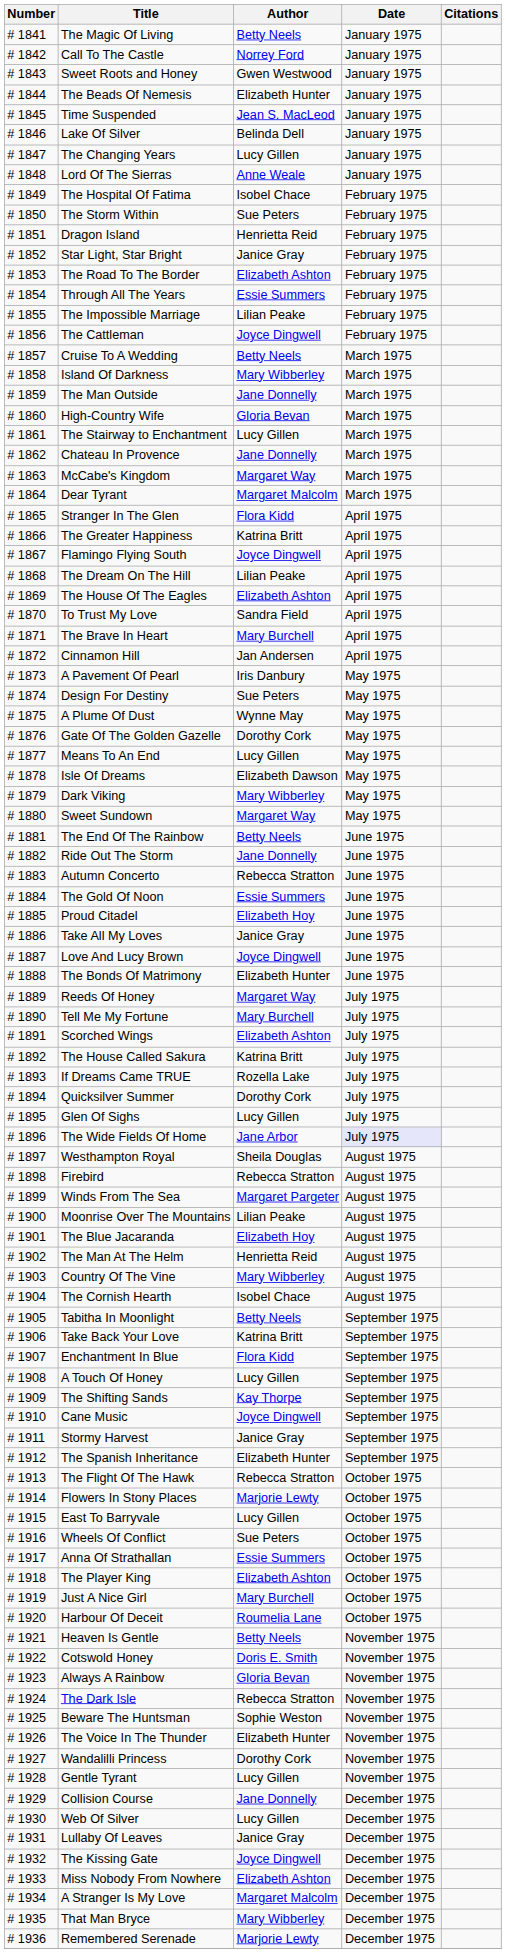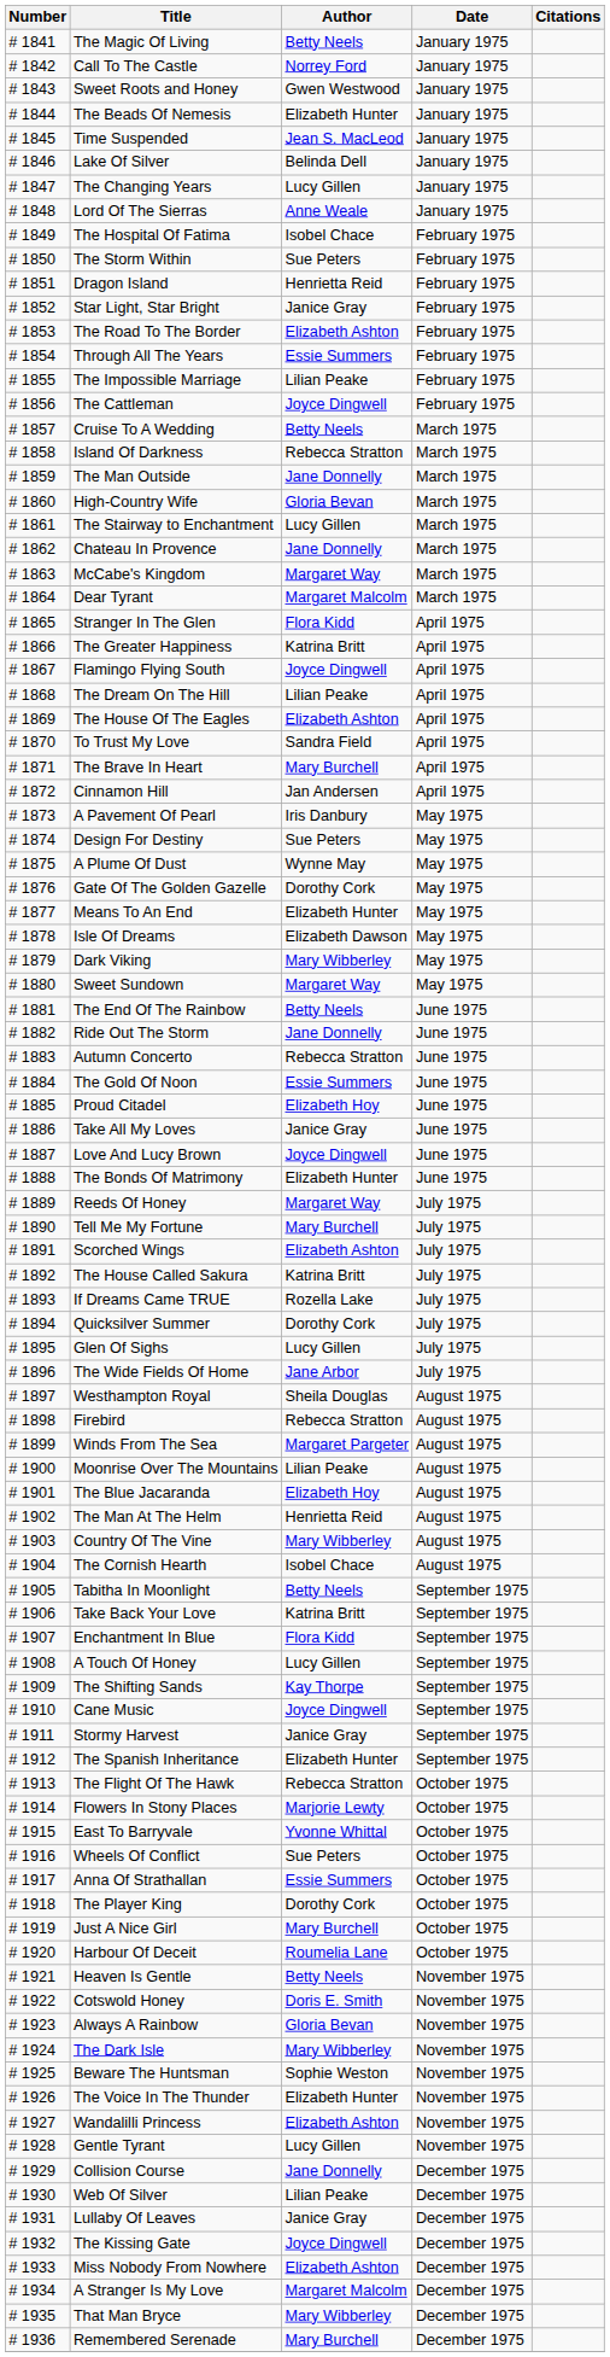 <table class="wikitable">
 <tr>
 <th>Number</th>
 <th>Title</th>
 <th>Author</th>
 <th>Date</th>
 <th>Citations</th>
 </tr>
 <tr>
 <td># 1841</td>
 <td>The Magic Of Living</td>
 <td><a href='#'>Betty Neels</a></td>
 <td>January 1975</td>
 <td></td>
 </tr>
 <tr>
 <td># 1842</td>
 <td>Call To The Castle</td>
 <td><a href='#'>Norrey Ford</a></td>
 <td>January 1975</td>
 <td></td>
 </tr>
 <tr>
 <td># 1843</td>
 <td>Sweet Roots and Honey</td>
 <td>Gwen Westwood</td>
 <td>January 1975</td>
 <td></td>
 </tr>
 <tr>
 <td># 1844</td>
 <td>The Beads Of Nemesis</td>
 <td>Elizabeth Hunter</td>
 <td>January 1975</td>
 <td></td>
 </tr>
 <tr>
 <td># 1845</td>
 <td>Time Suspended</td>
 <td><a href='#'>Jean S. MacLeod</a></td>
 <td>January 1975</td>
 <td></td>
 </tr>
 <tr>
 <td># 1846</td>
 <td>Lake Of Silver</td>
 <td>Belinda Dell</td>
 <td>January 1975</td>
 <td></td>
 </tr>
 <tr>
 <td># 1847</td>
 <td>The Changing Years</td>
 <td>Lucy Gillen</td>
 <td>January 1975</td>
 <td></td>
 </tr>
 <tr>
 <td># 1848</td>
 <td>Lord Of The Sierras</td>
 <td><a href='#'>Anne Weale</a></td>
 <td>January 1975</td>
 <td></td>
 </tr>
 <tr>
 <td># 1849</td>
 <td>The Hospital Of Fatima</td>
 <td>Isobel Chace</td>
 <td>February 1975</td>
 <td></td>
 </tr>
 <tr>
 <td># 1850</td>
 <td>The Storm Within</td>
 <td>Sue Peters</td>
 <td>February 1975</td>
 <td></td>
 </tr>
 <tr>
 <td># 1851</td>
 <td>Dragon Island</td>
 <td>Henrietta Reid</td>
 <td>February 1975</td>
 <td></td>
 </tr>
 <tr>
 <td># 1852</td>
 <td>Star Light, Star Bright</td>
 <td>Janice Gray</td>
 <td>February 1975</td>
 <td></td>
 </tr>
 <tr>
 <td># 1853</td>
 <td>The Road To The Border</td>
 <td><a href='#'>Elizabeth Ashton</a></td>
 <td>February 1975</td>
 <td></td>
 </tr>
 <tr>
 <td># 1854</td>
 <td>Through All The Years</td>
 <td><a href='#'>Essie Summers</a></td>
 <td>February 1975</td>
 <td></td>
 </tr>
 <tr>
 <td># 1855</td>
 <td>The Impossible Marriage</td>
 <td>Lilian Peake</td>
 <td>February 1975</td>
 <td></td>
 </tr>
 <tr>
 <td># 1856</td>
 <td>The Cattleman</td>
 <td><a href='#'>Joyce Dingwell</a></td>
 <td>February 1975</td>
 <td></td>
 </tr>
 <tr>
 <td># 1857</td>
 <td>Cruise To A Wedding</td>
 <td><a href='#'>Betty Neels</a></td>
 <td>March 1975</td>
 <td></td>
 </tr>
 <tr>
 <td># 1858</td>
 <td>Island Of Darkness</td>
-<td><a href='#'>Mary Wibberley</a></td>
+<td>Rebecca Stratton</td>
 <td>March 1975</td>
 <td></td>
 </tr>
 <tr>
 <td># 1859</td>
 <td>The Man Outside</td>
 <td><a href='#'>Jane Donnelly</a></td>
 <td>March 1975</td>
 <td></td>
 </tr>
 <tr>
 <td># 1860</td>
 <td>High-Country Wife</td>
 <td><a href='#'>Gloria Bevan</a></td>
 <td>March 1975</td>
 <td></td>
 </tr>
 <tr>
 <td># 1861</td>
 <td>The Stairway to Enchantment</td>
 <td>Lucy Gillen</td>
 <td>March 1975</td>
 <td></td>
 </tr>
 <tr>
 <td># 1862</td>
 <td>Chateau In Provence</td>
 <td><a href='#'>Jane Donnelly</a></td>
 <td>March 1975</td>
 <td></td>
 </tr>
 <tr>
 <td># 1863</td>
 <td>McCabe's Kingdom</td>
 <td><a href='#'>Margaret Way</a></td>
 <td>March 1975</td>
 <td></td>
 </tr>
 <tr>
 <td># 1864</td>
 <td>Dear Tyrant</td>
 <td><a href='#'>Margaret Malcolm</a></td>
 <td>March 1975</td>
 <td></td>
 </tr>
 <tr>
 <td># 1865</td>
 <td>Stranger In The Glen</td>
 <td><a href='#'>Flora Kidd</a></td>
 <td>April 1975</td>
 <td></td>
 </tr>
 <tr>
 <td># 1866</td>
 <td>The Greater Happiness</td>
 <td>Katrina Britt</td>
 <td>April 1975</td>
 <td></td>
 </tr>
 <tr>
 <td># 1867</td>
 <td>Flamingo Flying South</td>
 <td><a href='#'>Joyce Dingwell</a></td>
 <td>April 1975</td>
 <td></td>
 </tr>
 <tr>
 <td># 1868</td>
 <td>The Dream On The Hill</td>
 <td>Lilian Peake</td>
 <td>April 1975</td>
 <td></td>
 </tr>
 <tr>
 <td># 1869</td>
 <td>The House Of The Eagles</td>
 <td><a href='#'>Elizabeth Ashton</a></td>
 <td>April 1975</td>
 <td></td>
 </tr>
 <tr>
 <td># 1870</td>
 <td>To Trust My Love</td>
 <td>Sandra Field</td>
 <td>April 1975</td>
 <td></td>
 </tr>
 <tr>
 <td># 1871</td>
 <td>The Brave In Heart</td>
 <td><a href='#'>Mary Burchell</a></td>
 <td>April 1975</td>
 <td></td>
 </tr>
 <tr>
 <td># 1872</td>
 <td>Cinnamon Hill</td>
 <td>Jan Andersen</td>
 <td>April 1975</td>
 <td></td>
 </tr>
 <tr>
 <td># 1873</td>
 <td>A Pavement Of Pearl</td>
 <td>Iris Danbury</td>
 <td>May 1975</td>
 <td></td>
 </tr>
 <tr>
 <td># 1874</td>
 <td>Design For Destiny</td>
 <td>Sue Peters</td>
 <td>May 1975</td>
 <td></td>
 </tr>
 <tr>
 <td># 1875</td>
 <td>A Plume Of Dust</td>
 <td>Wynne May</td>
 <td>May 1975</td>
 <td></td>
 </tr>
 <tr>
 <td># 1876</td>
 <td>Gate Of The Golden Gazelle</td>
 <td>Dorothy Cork</td>
 <td>May 1975</td>
 <td></td>
 </tr>
 <tr>
 <td># 1877</td>
 <td>Means To An End</td>
-<td>Lucy Gillen</td>
+<td>Elizabeth Hunter</td>
 <td>May 1975</td>
 <td></td>
 </tr>
 <tr>
 <td># 1878</td>
 <td>Isle Of Dreams</td>
 <td>Elizabeth Dawson</td>
 <td>May 1975</td>
 <td></td>
 </tr>
 <tr>
 <td># 1879</td>
 <td>Dark Viking</td>
 <td><a href='#'>Mary Wibberley</a></td>
 <td>May 1975</td>
 <td></td>
 </tr>
 <tr>
 <td># 1880</td>
 <td>Sweet Sundown</td>
 <td><a href='#'>Margaret Way</a></td>
 <td>May 1975</td>
 <td></td>
 </tr>
 <tr>
 <td># 1881</td>
 <td>The End Of The Rainbow</td>
 <td><a href='#'>Betty Neels</a></td>
 <td>June 1975</td>
 <td></td>
 </tr>
 <tr>
 <td># 1882</td>
 <td>Ride Out The Storm</td>
 <td><a href='#'>Jane Donnelly</a></td>
 <td>June 1975</td>
 <td></td>
 </tr>
 <tr>
 <td># 1883</td>
 <td>Autumn Concerto</td>
 <td>Rebecca Stratton</td>
 <td>June 1975</td>
 <td></td>
 </tr>
 <tr>
 <td># 1884</td>
 <td>The Gold Of Noon</td>
 <td><a href='#'>Essie Summers</a></td>
 <td>June 1975</td>
 <td></td>
 </tr>
 <tr>
 <td># 1885</td>
 <td>Proud Citadel</td>
 <td><a href='#'>Elizabeth Hoy</a></td>
 <td>June 1975</td>
 <td></td>
 </tr>
 <tr>
 <td># 1886</td>
 <td>Take All My Loves</td>
 <td>Janice Gray</td>
 <td>June 1975</td>
 <td></td>
 </tr>
 <tr>
 <td># 1887</td>
 <td>Love And Lucy Brown</td>
 <td><a href='#'>Joyce Dingwell</a></td>
 <td>June 1975</td>
 <td></td>
 </tr>
 <tr>
 <td># 1888</td>
 <td>The Bonds Of Matrimony</td>
 <td>Elizabeth Hunter</td>
 <td>June 1975</td>
 <td></td>
 </tr>
 <tr>
 <td># 1889</td>
 <td>Reeds Of Honey</td>
 <td><a href='#'>Margaret Way</a></td>
 <td>July 1975</td>
 <td></td>
 </tr>
 <tr>
 <td># 1890</td>
 <td>Tell Me My Fortune</td>
 <td><a href='#'>Mary Burchell</a></td>
 <td>July 1975</td>
 <td></td>
 </tr>
 <tr>
 <td># 1891</td>
 <td>Scorched Wings</td>
 <td><a href='#'>Elizabeth Ashton</a></td>
 <td>July 1975</td>
 <td></td>
 </tr>
 <tr>
 <td># 1892</td>
 <td>The House Called Sakura</td>
 <td>Katrina Britt</td>
 <td>July 1975</td>
 <td></td>
 </tr>
 <tr>
 <td># 1893</td>
 <td>If Dreams Came TRUE</td>
 <td>Rozella Lake</td>
 <td>July 1975</td>
 <td></td>
 </tr>
 <tr>
 <td># 1894</td>
 <td>Quicksilver Summer</td>
 <td>Dorothy Cork</td>
 <td>July 1975</td>
 <td></td>
 </tr>
 <tr>
 <td># 1895</td>
 <td>Glen Of Sighs</td>
 <td>Lucy Gillen</td>
 <td>July 1975</td>
 <td></td>
 </tr>
 <tr>
 <td># 1896</td>
 <td>The Wide Fields Of Home</td>
 <td><a href='#'>Jane Arbor</a></td>
-<td style="background: lavender;">July 1975</td>
+<td>July 1975</td>
 <td></td>
 </tr>
 <tr>
 <td># 1897</td>
 <td>Westhampton Royal</td>
 <td>Sheila Douglas</td>
 <td>August 1975</td>
 <td></td>
 </tr>
 <tr>
 <td># 1898</td>
 <td>Firebird</td>
 <td>Rebecca Stratton</td>
 <td>August 1975</td>
 <td></td>
 </tr>
 <tr>
 <td># 1899</td>
 <td>Winds From The Sea</td>
 <td><a href='#'>Margaret Pargeter</a></td>
 <td>August 1975</td>
 <td></td>
 </tr>
 <tr>
 <td># 1900</td>
 <td>Moonrise Over The Mountains</td>
 <td>Lilian Peake</td>
 <td>August 1975</td>
 <td></td>
 </tr>
 <tr>
 <td># 1901</td>
 <td>The Blue Jacaranda</td>
 <td><a href='#'>Elizabeth Hoy</a></td>
 <td>August 1975</td>
 <td></td>
 </tr>
 <tr>
 <td># 1902</td>
 <td>The Man At The Helm</td>
 <td>Henrietta Reid</td>
 <td>August 1975</td>
 <td></td>
 </tr>
 <tr>
 <td># 1903</td>
 <td>Country Of The Vine</td>
 <td><a href='#'>Mary Wibberley</a></td>
 <td>August 1975</td>
 <td></td>
 </tr>
 <tr>
 <td># 1904</td>
 <td>The Cornish Hearth</td>
 <td>Isobel Chace</td>
 <td>August 1975</td>
 <td></td>
 </tr>
 <tr>
 <td># 1905</td>
 <td>Tabitha In Moonlight</td>
 <td><a href='#'>Betty Neels</a></td>
 <td>September 1975</td>
 <td></td>
 </tr>
 <tr>
 <td># 1906</td>
 <td>Take Back Your Love</td>
 <td>Katrina Britt</td>
 <td>September 1975</td>
 <td></td>
 </tr>
 <tr>
 <td># 1907</td>
 <td>Enchantment In Blue</td>
 <td><a href='#'>Flora Kidd</a></td>
 <td>September 1975</td>
 <td></td>
 </tr>
 <tr>
 <td># 1908</td>
 <td>A Touch Of Honey</td>
 <td>Lucy Gillen</td>
 <td>September 1975</td>
 <td></td>
 </tr>
 <tr>
 <td># 1909</td>
 <td>The Shifting Sands</td>
 <td><a href='#'>Kay Thorpe</a></td>
 <td>September 1975</td>
 <td></td>
 </tr>
 <tr>
 <td># 1910</td>
 <td>Cane Music</td>
 <td><a href='#'>Joyce Dingwell</a></td>
 <td>September 1975</td>
 <td></td>
 </tr>
 <tr>
 <td># 1911</td>
 <td>Stormy Harvest</td>
 <td>Janice Gray</td>
 <td>September 1975</td>
 <td></td>
 </tr>
 <tr>
 <td># 1912</td>
 <td>The Spanish Inheritance</td>
 <td>Elizabeth Hunter</td>
 <td>September 1975</td>
 <td></td>
 </tr>
 <tr>
 <td># 1913</td>
 <td>The Flight Of The Hawk</td>
 <td>Rebecca Stratton</td>
 <td>October 1975</td>
 <td></td>
 </tr>
 <tr>
 <td># 1914</td>
 <td>Flowers In Stony Places</td>
 <td><a href='#'>Marjorie Lewty</a></td>
 <td>October 1975</td>
 <td></td>
 </tr>
 <tr>
 <td># 1915</td>
 <td>East To Barryvale</td>
-<td>Lucy Gillen</td>
+<td><a href='#'>Yvonne Whittal</a></td>
 <td>October 1975</td>
 <td></td>
 </tr>
 <tr>
 <td># 1916</td>
 <td>Wheels Of Conflict</td>
 <td>Sue Peters</td>
 <td>October 1975</td>
 <td></td>
 </tr>
 <tr>
 <td># 1917</td>
 <td>Anna Of Strathallan</td>
 <td><a href='#'>Essie Summers</a></td>
 <td>October 1975</td>
 <td></td>
 </tr>
 <tr>
 <td># 1918</td>
 <td>The Player King</td>
-<td><a href='#'>Elizabeth Ashton</a></td>
+<td>Dorothy Cork</td>
 <td>October 1975</td>
 <td></td>
 </tr>
 <tr>
 <td># 1919</td>
 <td>Just A Nice Girl</td>
 <td><a href='#'>Mary Burchell</a></td>
 <td>October 1975</td>
 <td></td>
 </tr>
 <tr>
 <td># 1920</td>
 <td>Harbour Of Deceit</td>
 <td><a href='#'>Roumelia Lane</a></td>
 <td>October 1975</td>
 <td></td>
 </tr>
 <tr>
 <td># 1921</td>
 <td>Heaven Is Gentle</td>
 <td><a href='#'>Betty Neels</a></td>
 <td>November 1975</td>
 <td></td>
 </tr>
 <tr>
 <td># 1922</td>
 <td>Cotswold Honey</td>
 <td><a href='#'>Doris E. Smith</a></td>
 <td>November 1975</td>
 <td></td>
 </tr>
 <tr>
 <td># 1923</td>
 <td>Always A Rainbow</td>
 <td><a href='#'>Gloria Bevan</a></td>
 <td>November 1975</td>
 <td></td>
 </tr>
 <tr>
 <td># 1924</td>
 <td><a href='#'>The Dark Isle</a></td>
-<td>Rebecca Stratton</td>
+<td><a href='#'>Mary Wibberley</a></td>
 <td>November 1975</td>
 <td></td>
 </tr>
 <tr>
 <td># 1925</td>
 <td>Beware The Huntsman</td>
 <td>Sophie Weston</td>
 <td>November 1975</td>
 <td></td>
 </tr>
 <tr>
 <td># 1926</td>
 <td>The Voice In The Thunder</td>
 <td>Elizabeth Hunter</td>
 <td>November 1975</td>
 <td></td>
 </tr>
 <tr>
 <td># 1927</td>
 <td>Wandalilli Princess</td>
-<td>Dorothy Cork</td>
+<td><a href='#'>Elizabeth Ashton</a></td>
 <td>November 1975</td>
 <td></td>
 </tr>
 <tr>
 <td># 1928</td>
 <td>Gentle Tyrant</td>
 <td>Lucy Gillen</td>
 <td>November 1975</td>
 <td></td>
 </tr>
 <tr>
 <td># 1929</td>
 <td>Collision Course</td>
 <td><a href='#'>Jane Donnelly</a></td>
 <td>December 1975</td>
 <td></td>
 </tr>
 <tr>
 <td># 1930</td>
 <td>Web Of Silver</td>
-<td>Lucy Gillen</td>
+<td>Lilian Peake</td>
 <td>December 1975</td>
 <td></td>
 </tr>
 <tr>
 <td># 1931</td>
 <td>Lullaby Of Leaves</td>
 <td>Janice Gray</td>
 <td>December 1975</td>
 <td></td>
 </tr>
 <tr>
 <td># 1932</td>
 <td>The Kissing Gate</td>
 <td><a href='#'>Joyce Dingwell</a></td>
 <td>December 1975</td>
 <td></td>
 </tr>
 <tr>
 <td># 1933</td>
 <td>Miss Nobody From Nowhere</td>
 <td><a href='#'>Elizabeth Ashton</a></td>
 <td>December 1975</td>
 <td></td>
 </tr>
 <tr>
 <td># 1934</td>
 <td>A Stranger Is My Love</td>
 <td><a href='#'>Margaret Malcolm</a></td>
 <td>December 1975</td>
 <td></td>
 </tr>
 <tr>
 <td># 1935</td>
 <td>That Man Bryce</td>
 <td><a href='#'>Mary Wibberley</a></td>
 <td>December 1975</td>
 <td></td>
 </tr>
 <tr>
 <td># 1936</td>
 <td>Remembered Serenade</td>
-<td><a href='#'>Marjorie Lewty</a></td>
+<td><a href='#'>Mary Burchell</a></td>
 <td>December 1975</td>
 <td></td>
 </tr>
 <tr>
 </tr>
 </table>
